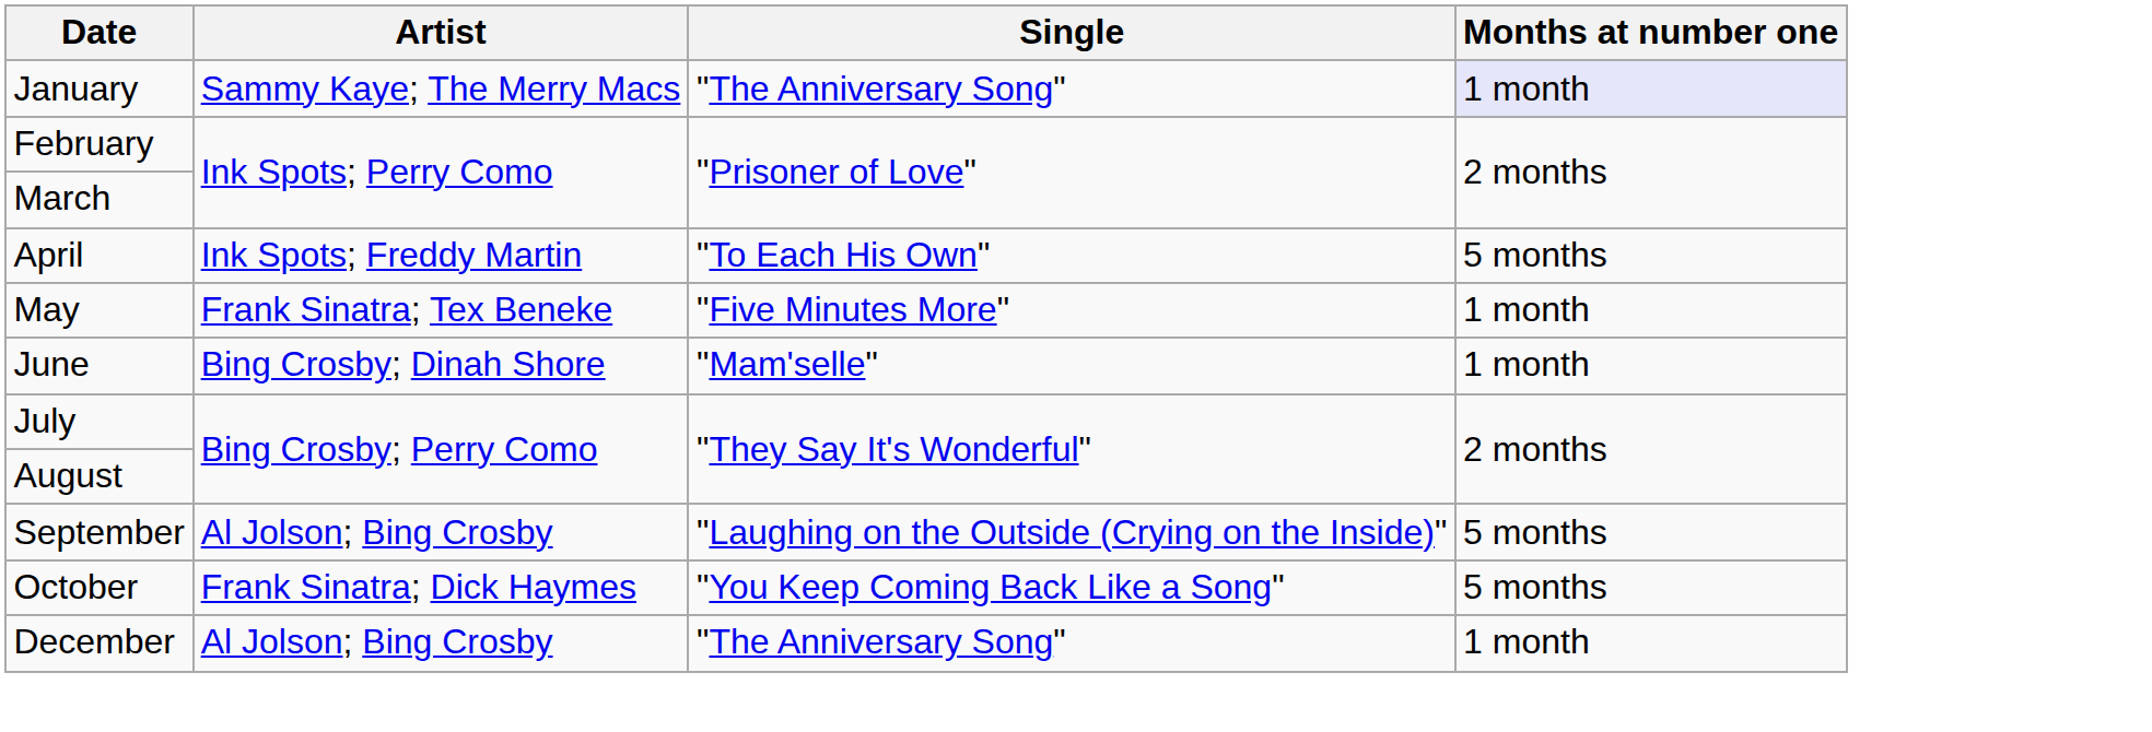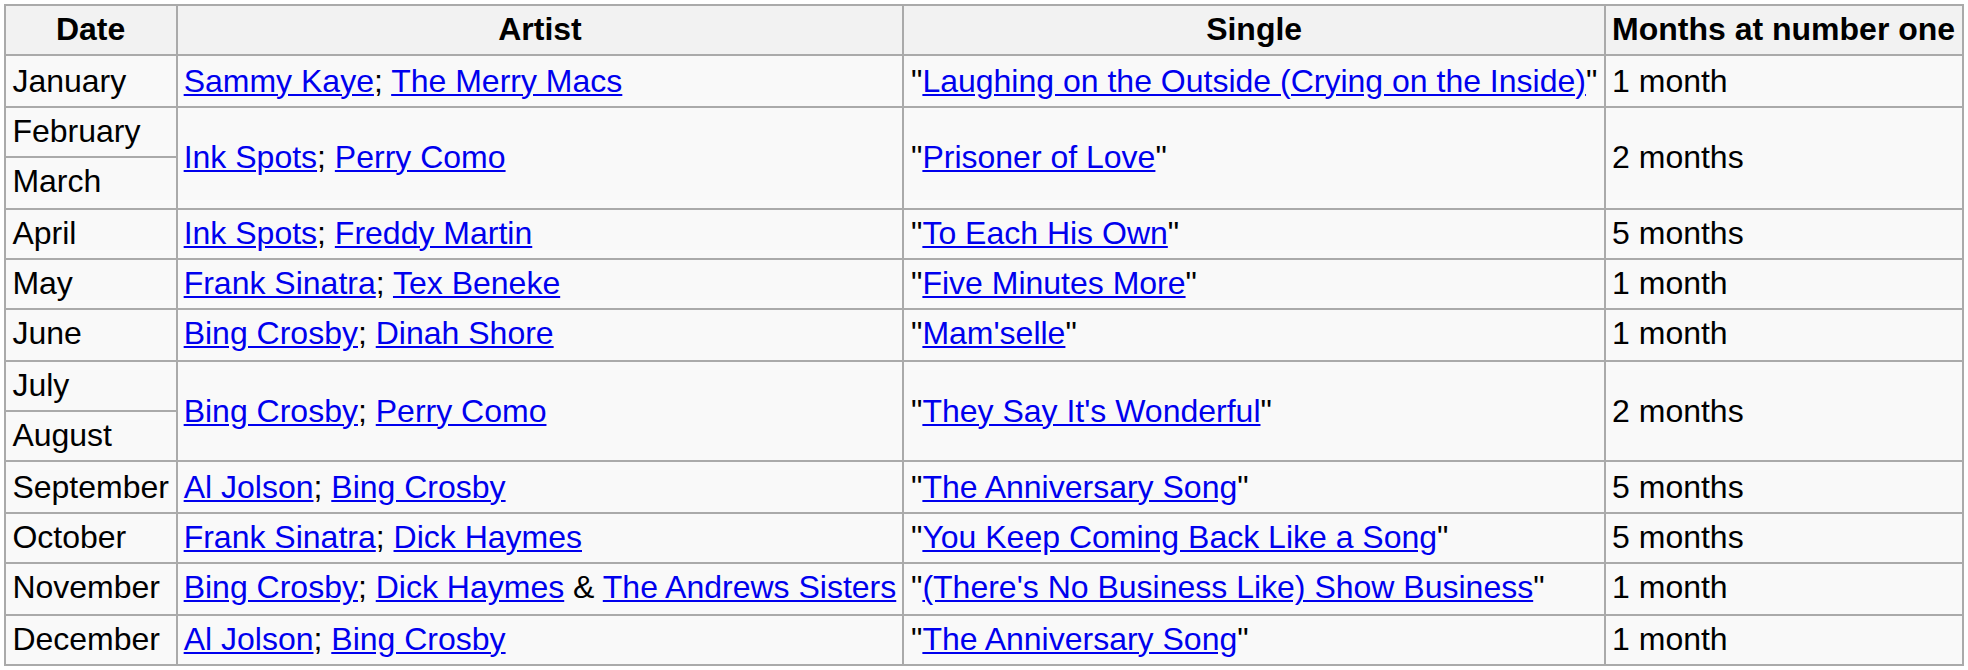 <table class="wikitable">
 <tr>
 <th>Date</th>
 <th>Artist</th>
 <th>Single</th>
 <th>Months at number one</th>
 </tr>
 <tr>
 <td>January</td>
 <td><a href='#'>Sammy Kaye</a>; <a href='#'>The Merry Macs</a></td>
-<td>"<a href='#'>The Anniversary Song</a>"</td>
-<td style="background: lavender;">1 month</td>
+<td>"<a href='#'>Laughing on the Outside (Crying on the Inside)</a>"</td>
+<td>1 month</td>
 </tr>
 <tr>
 <td>February</td>
 <td rowspan="2"><a href='#'>Ink Spots</a>; <a href='#'>Perry Como</a></td>
 <td rowspan="2">"<a href='#'>Prisoner of Love</a>"</td>
 <td rowspan="2">2 months</td>
 </tr>
 <tr>
 <td>March</td>
 </tr>
 <tr>
 <td>April</td>
 <td><a href='#'>Ink Spots</a>; <a href='#'>Freddy Martin</a></td>
 <td>"<a href='#'>To Each His Own</a>"</td>
 <td>5 months</td>
 </tr>
 <tr>
 <td>May</td>
 <td><a href='#'>Frank Sinatra</a>; <a href='#'>Tex Beneke</a></td>
 <td>"<a href='#'>Five Minutes More</a>"</td>
 <td>1 month</td>
 </tr>
 <tr>
 <td>June</td>
 <td><a href='#'>Bing Crosby</a>; <a href='#'>Dinah Shore</a></td>
 <td>"<a href='#'>Mam'selle</a>"</td>
 <td>1 month</td>
 </tr>
 <tr>
 <td>July</td>
 <td rowspan="2"><a href='#'>Bing Crosby</a>; <a href='#'>Perry Como</a></td>
 <td rowspan="2">"<a href='#'>They Say It's Wonderful</a>"</td>
 <td rowspan="2">2 months</td>
 </tr>
 <tr>
 <td>August</td>
 </tr>
 <tr>
 <td>September</td>
 <td><a href='#'>Al Jolson</a>; <a href='#'>Bing Crosby</a></td>
-<td>"<a href='#'>Laughing on the Outside (Crying on the Inside)</a>"</td>
+<td>"<a href='#'>The Anniversary Song</a>"</td>
 <td>5 months</td>
 </tr>
 <tr>
 <td>October</td>
 <td><a href='#'>Frank Sinatra</a>; <a href='#'>Dick Haymes</a></td>
 <td>"<a href='#'>You Keep Coming Back Like a Song</a>"</td>
 <td>5 months</td>
 </tr>
 <tr>
+<td>November</td>
+<td><a href='#'>Bing Crosby</a>; <a href='#'>Dick Haymes</a> & <a href='#'>The Andrews Sisters</a></td>
+<td>"<a href='#'>(There's No Business Like) Show Business</a>"</td>
+<td>1 month</td>
+</tr>
+<tr>
 <td>December</td>
 <td><a href='#'>Al Jolson</a>; <a href='#'>Bing Crosby</a></td>
 <td>"<a href='#'>The Anniversary Song</a>"</td>
 <td>1 month</td>
 </tr>
 </table>
